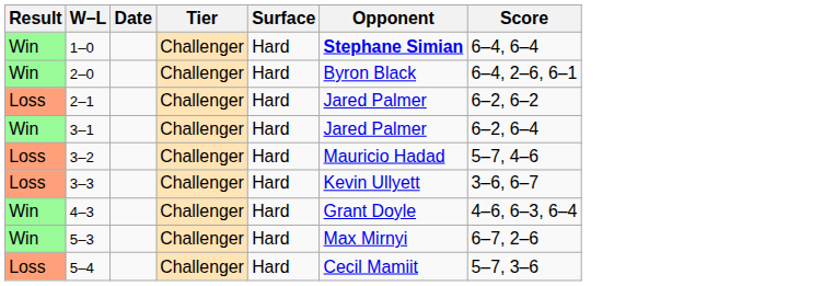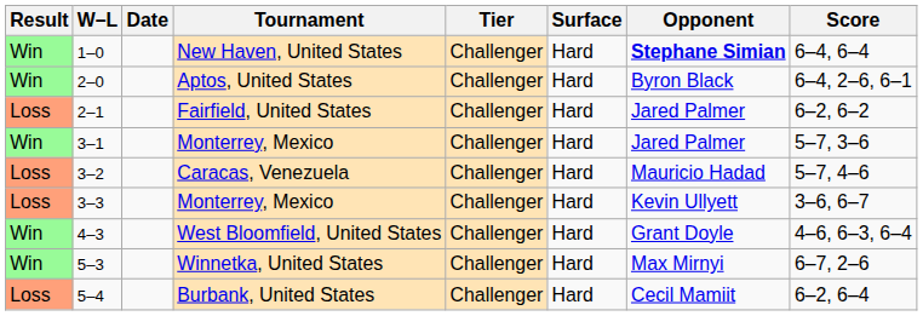 <table class="sortable wikitable">
 <tr>
 <th>Result</th>
 <th class="unsortable">W–L</th>
 <th>Date</th>
+<th>Tournament</th>
 <th>Tier</th>
 <th>Surface</th>
 <th>Opponent</th>
 <th class="unsortable">Score</th>
 </tr>
 <tr>
 <td style="background:#98fb98;">Win</td>
 <td><small>1–0</small></td>
 <td></td>
+<td style="background:moccasin;"><a href='#'>New Haven</a>, United States</td>
 <td style="background:moccasin;">Challenger</td>
 <td>Hard</td>
 <td><strong> <a href='#'>Stephane Simian</a></strong></td>
 <td>6–4, 6–4</td>
 </tr>
 <tr>
 <td style="background:#98fb98;">Win</td>
 <td><small>2–0</small></td>
 <td></td>
+<td style="background:moccasin;"><a href='#'>Aptos</a>, United States</td>
 <td style="background:moccasin;">Challenger</td>
 <td>Hard</td>
 <td> <a href='#'>Byron Black</a></td>
 <td>6–4, 2–6, 6–1</td>
 </tr>
 <tr>
 <td style="background:#ffa07a;">Loss</td>
 <td><small>2–1</small></td>
 <td></td>
+<td style="background:moccasin;"><a href='#'>Fairfield</a>, United States</td>
 <td style="background:moccasin;">Challenger</td>
 <td>Hard</td>
 <td> <a href='#'>Jared Palmer</a></td>
 <td>6–2, 6–2</td>
 </tr>
 <tr>
 <td style="background:#98fb98;">Win</td>
 <td><small>3–1</small></td>
 <td></td>
+<td style="background:moccasin;"><a href='#'>Monterrey</a>, Mexico</td>
 <td style="background:moccasin;">Challenger</td>
 <td>Hard</td>
 <td> <a href='#'>Jared Palmer</a></td>
-<td>6–2, 6–4</td>
+<td>5–7, 3–6</td>
 </tr>
 <tr>
 <td style="background:#ffa07a;">Loss</td>
 <td><small>3–2</small></td>
 <td></td>
+<td style="background:moccasin;"><a href='#'>Caracas</a>, Venezuela</td>
 <td style="background:moccasin;">Challenger</td>
 <td>Hard</td>
 <td> <a href='#'>Mauricio Hadad</a></td>
 <td>5–7, 4–6</td>
 </tr>
 <tr>
 <td style="background:#ffa07a;">Loss</td>
 <td><small>3–3</small></td>
 <td></td>
+<td style="background:moccasin;"><a href='#'>Monterrey</a>, Mexico</td>
 <td style="background:moccasin;">Challenger</td>
 <td>Hard</td>
 <td> <a href='#'>Kevin Ullyett</a></td>
 <td>3–6, 6–7</td>
 </tr>
 <tr>
 <td style="background:#98fb98;">Win</td>
 <td><small>4–3</small></td>
 <td></td>
+<td style="background:moccasin;"><a href='#'>West Bloomfield</a>, United States</td>
 <td style="background:moccasin;">Challenger</td>
 <td>Hard</td>
 <td> <a href='#'>Grant Doyle</a></td>
 <td>4–6, 6–3, 6–4</td>
 </tr>
 <tr>
 <td style="background:#98fb98;">Win</td>
 <td><small>5–3</small></td>
 <td></td>
+<td style="background:moccasin;"><a href='#'>Winnetka</a>, United States</td>
 <td style="background:moccasin;">Challenger</td>
 <td>Hard</td>
 <td> <a href='#'>Max Mirnyi</a></td>
 <td>6–7, 2–6</td>
 </tr>
 <tr>
 <td style="background:#ffa07a;">Loss</td>
 <td><small>5–4</small></td>
 <td></td>
+<td style="background:moccasin;"><a href='#'>Burbank</a>, United States</td>
 <td style="background:moccasin;">Challenger</td>
 <td>Hard</td>
 <td> <a href='#'>Cecil Mamiit</a></td>
-<td>5–7, 3–6</td>
+<td>6–2, 6–4</td>
 </tr>
 </table>
